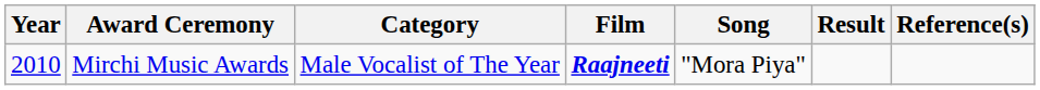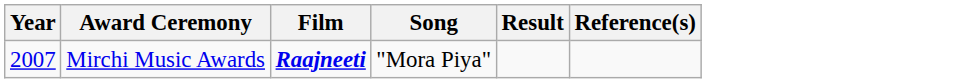 <table class="wikitable">
 <tr>
 <th>Year</th>
 <th>Award Ceremony</th>
-<th>Category</th>
 <th>Film</th>
 <th>Song</th>
 <th>Result</th>
 <th>Reference(s)</th>
 </tr>
 <tr>
-<td><a href='#'>2010</a></td>
+<td><a href='#'>2007</a></td>
 <td><a href='#'>Mirchi Music Awards</a></td>
-<td><a href='#'>Male Vocalist of The Year</a></td>
 <td><strong><em><a href='#'>Raajneeti</a></em></strong></td>
 <td>"Mora Piya"</td>
 <td></td>
 <td></td>
 </tr>
 </table>
